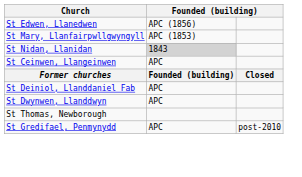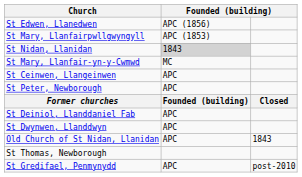 <table class="wikitable">
 <tr>
 <th>Church</th>
 <th colspan="2">Founded (building)</th>
 </tr>
 <tr>
 <td><a href='#'>St Edwen, Llanedwen</a></td>
 <td>APC (1856)</td>
 <td></td>
 </tr>
 <tr>
 <td><a href='#'>St Mary, Llanfairpwllgwyngyll</a></td>
 <td>APC (1853)</td>
 <td></td>
 </tr>
 <tr>
 <td><a href='#'>St Nidan, Llanidan</a></td>
 <td style="background: lightgrey;">1843</td>
 <td></td>
 </tr>
 <tr>
+<td><a href='#'>St Mary, Llanfair-yn-y-Cwmwd</a></td>
+<td>MC</td>
+<td></td>
+</tr>
+<tr>
 <td><a href='#'>St Ceinwen, Llangeinwen</a></td>
+<td>APC</td>
+<td></td>
+</tr>
+<tr>
+<td><a href='#'>St Peter, Newborough</a></td>
 <td>APC</td>
 <td></td>
 </tr>
 <tr>
 <th><em>Former churches</em></th>
 <th>Founded (building)</th>
 <th>Closed</th>
 </tr>
 <tr>
 <td><a href='#'>St Deiniol, Llanddaniel Fab</a></td>
 <td>APC</td>
 <td></td>
 </tr>
 <tr>
 <td><a href='#'>St Dwynwen, Llanddwyn</a></td>
 <td>APC</td>
 <td></td>
 </tr>
 <tr>
+<td><a href='#'>Old Church of St Nidan, Llanidan</a></td>
+<td>APC</td>
+<td>1843</td>
+</tr>
+<tr>
 <td>St Thomas, Newborough</td>
 <td></td>
 <td></td>
 </tr>
 <tr>
 <td><a href='#'>St Gredifael, Penmynydd</a></td>
 <td>APC</td>
 <td>post-2010</td>
 </tr>
 </table>
